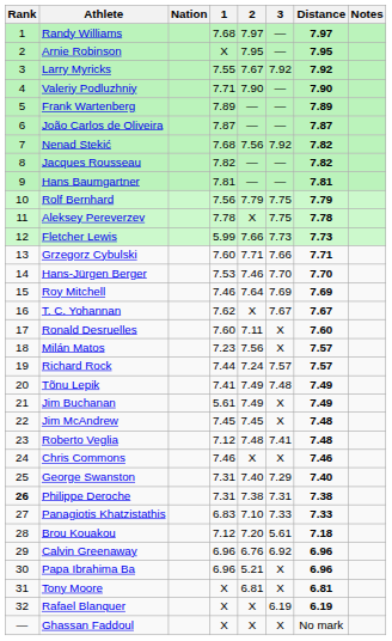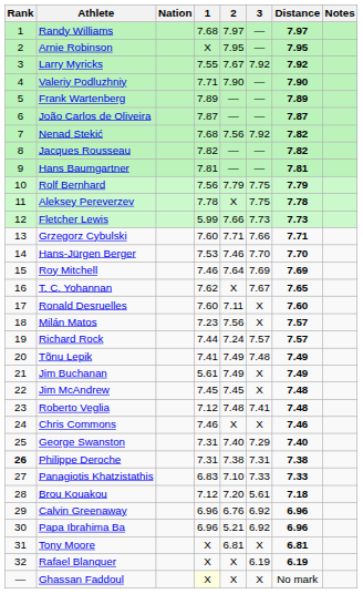 <table class="wikitable sortable" style="text-align:center">
 <tr>
 <th>Rank</th>
 <th>Athlete</th>
 <th>Nation</th>
 <th>1</th>
 <th>2</th>
 <th>3</th>
 <th>Distance</th>
 <th>Notes</th>
 </tr>
 <tr style="background:#bbf3bb;">
 <td>1</td>
 <td align=left><a href='#'>Randy Williams</a></td>
 <td align=left></td>
 <td>7.68</td>
 <td>7.97</td>
 <td data-sort-value=1.00>—</td>
 <td><strong>7.97</strong></td>
 <td></td>
 </tr>
 <tr style="background:#bbf3bb;">
 <td>2</td>
 <td align=left><a href='#'>Arnie Robinson</a></td>
 <td align=left></td>
 <td data-sort-value=1.00>X</td>
 <td>7.95</td>
 <td data-sort-value=1.00>—</td>
 <td><strong>7.95</strong></td>
 <td></td>
 </tr>
 <tr style="background:#bbf3bb;">
 <td>3</td>
 <td align=left><a href='#'>Larry Myricks</a></td>
 <td align=left></td>
 <td>7.55</td>
 <td>7.67</td>
 <td>7.92</td>
 <td><strong>7.92</strong></td>
 <td></td>
 </tr>
 <tr style="background:#bbf3bb;">
 <td>4</td>
 <td align=left><a href='#'>Valeriy Podluzhniy</a></td>
 <td align=left></td>
 <td>7.71</td>
 <td>7.90</td>
 <td data-sort-value=1.00>—</td>
 <td><strong>7.90</strong></td>
 <td></td>
 </tr>
 <tr style="background:#bbf3bb;">
 <td>5</td>
 <td align=left><a href='#'>Frank Wartenberg</a></td>
 <td align=left></td>
 <td>7.89</td>
 <td data-sort-value=1.00>—</td>
 <td data-sort-value=1.00>—</td>
 <td><strong>7.89</strong></td>
 <td></td>
 </tr>
 <tr style="background:#bbf3bb;">
 <td>6</td>
 <td align=left><a href='#'>João Carlos de Oliveira</a></td>
 <td align=left></td>
 <td>7.87</td>
 <td data-sort-value=1.00>—</td>
 <td data-sort-value=1.00>—</td>
 <td><strong>7.87</strong></td>
 <td></td>
 </tr>
 <tr style="background:#bbf3bb;">
 <td>7</td>
 <td align=left><a href='#'>Nenad Stekić</a></td>
 <td align=left></td>
 <td>7.68</td>
 <td>7.56</td>
 <td>7.92</td>
 <td><strong>7.82</strong></td>
 <td></td>
 </tr>
 <tr style="background:#bbf3bb;">
 <td>8</td>
 <td align=left><a href='#'>Jacques Rousseau</a></td>
 <td align=left></td>
 <td>7.82</td>
 <td data-sort-value=1.00>—</td>
 <td data-sort-value=1.00>—</td>
 <td><strong>7.82</strong></td>
 <td></td>
 </tr>
 <tr style="background:#bbf3bb;">
 <td>9</td>
 <td align=left><a href='#'>Hans Baumgartner</a></td>
 <td align=left></td>
 <td>7.81</td>
 <td data-sort-value=1.00>—</td>
 <td data-sort-value=1.00>—</td>
 <td><strong>7.81</strong></td>
 <td></td>
 </tr>
 <tr style="background:#ccf9cc;">
 <td>10</td>
 <td align=left><a href='#'>Rolf Bernhard</a></td>
 <td align=left></td>
 <td>7.56</td>
 <td>7.79</td>
 <td>7.75</td>
 <td><strong>7.79</strong></td>
 <td></td>
 </tr>
 <tr style="background:#ccf9cc;">
 <td>11</td>
 <td align=left><a href='#'>Aleksey Pereverzev</a></td>
 <td align=left></td>
 <td>7.78</td>
 <td data-sort-value=1.00>X</td>
 <td>7.75</td>
 <td><strong>7.78</strong></td>
 <td></td>
 </tr>
 <tr style="background:#ccf9cc;">
 <td>12</td>
 <td align=left><a href='#'>Fletcher Lewis</a></td>
 <td align=left></td>
 <td>5.99</td>
 <td>7.66</td>
 <td>7.73</td>
 <td><strong>7.73</strong></td>
 <td></td>
 </tr>
 <tr>
 <td>13</td>
 <td align=left><a href='#'>Grzegorz Cybulski</a></td>
 <td align=left></td>
 <td>7.60</td>
 <td>7.71</td>
 <td>7.66</td>
 <td><strong>7.71</strong></td>
 <td></td>
 </tr>
 <tr>
 <td>14</td>
 <td align=left><a href='#'>Hans-Jürgen Berger</a></td>
 <td align=left></td>
 <td>7.53</td>
 <td>7.46</td>
 <td>7.70</td>
 <td><strong>7.70</strong></td>
 <td></td>
 </tr>
 <tr>
 <td>15</td>
 <td align=left><a href='#'>Roy Mitchell</a></td>
 <td align=left></td>
 <td>7.46</td>
 <td>7.64</td>
 <td>7.69</td>
 <td><strong>7.69</strong></td>
 <td></td>
 </tr>
 <tr>
 <td>16</td>
 <td align=left><a href='#'>T. C. Yohannan</a></td>
 <td align=left></td>
 <td>7.62</td>
 <td>X</td>
 <td>7.67</td>
-<td><strong>7.67</strong></td>
+<td><strong>7.65</strong></td>
 <td></td>
 </tr>
 <tr>
 <td>17</td>
 <td align=left><a href='#'>Ronald Desruelles</a></td>
 <td align=left></td>
 <td>7.60</td>
 <td>7.11</td>
 <td data-sort-value=1.00>X</td>
 <td><strong>7.60</strong></td>
 <td></td>
 </tr>
 <tr>
 <td>18</td>
 <td align=left><a href='#'>Milán Matos</a></td>
 <td align=left></td>
 <td>7.23</td>
 <td>7.56</td>
 <td data-sort-value=1.00>X</td>
 <td><strong>7.57</strong></td>
 <td></td>
 </tr>
 <tr>
 <td>19</td>
 <td align=left><a href='#'>Richard Rock</a></td>
 <td align=left></td>
 <td>7.44</td>
 <td>7.24</td>
 <td>7.57</td>
 <td><strong>7.57</strong></td>
 <td></td>
 </tr>
 <tr>
 <td>20</td>
 <td align=left><a href='#'>Tõnu Lepik</a></td>
 <td align=left></td>
 <td>7.41</td>
 <td>7.49</td>
 <td>7.48</td>
 <td><strong>7.49</strong></td>
 <td></td>
 </tr>
 <tr>
 <td>21</td>
 <td align=left><a href='#'>Jim Buchanan</a></td>
 <td align=left></td>
 <td>5.61</td>
 <td>7.49</td>
 <td data-sort-value=1.00>X</td>
 <td><strong>7.49</strong></td>
 <td></td>
 </tr>
 <tr>
 <td>22</td>
 <td align=left><a href='#'>Jim McAndrew</a></td>
 <td align=left></td>
 <td>7.45</td>
 <td>7.45</td>
 <td data-sort-value=1.00>X</td>
 <td><strong>7.48</strong></td>
 <td></td>
 </tr>
 <tr>
 <td>23</td>
 <td align=left><a href='#'>Roberto Veglia</a></td>
 <td align=left></td>
 <td>7.12</td>
 <td>7.48</td>
 <td>7.41</td>
 <td><strong>7.48</strong></td>
 <td></td>
 </tr>
 <tr>
 <td>24</td>
 <td align=left><a href='#'>Chris Commons</a></td>
 <td align=left></td>
 <td>7.46</td>
 <td data-sort-value=1.00>X</td>
 <td data-sort-value=1.00>X</td>
 <td><strong>7.46</strong></td>
 <td></td>
 </tr>
 <tr>
 <td>25</td>
 <td align=left><a href='#'>George Swanston</a></td>
 <td align=left></td>
 <td>7.31</td>
 <td>7.40</td>
 <td>7.29</td>
 <td><strong>7.40</strong></td>
 <td></td>
 </tr>
 <tr>
 <td><strong>26</strong></td>
 <td align=left><a href='#'>Philippe Deroche</a></td>
 <td align=left></td>
 <td>7.31</td>
 <td>7.38</td>
 <td>7.31</td>
 <td><strong>7.38</strong></td>
 <td></td>
 </tr>
 <tr>
 <td>27</td>
 <td align=left><a href='#'>Panagiotis Khatzistathis</a></td>
 <td align=left></td>
 <td>6.83</td>
 <td>7.10</td>
 <td>7.33</td>
 <td><strong>7.33</strong></td>
 <td></td>
 </tr>
 <tr>
 <td>28</td>
 <td align=left><a href='#'>Brou Kouakou</a></td>
 <td align=left></td>
 <td>7.12</td>
 <td>7.20</td>
 <td>5.61</td>
 <td><strong>7.18</strong></td>
 <td></td>
 </tr>
 <tr>
 <td>29</td>
 <td align=left><a href='#'>Calvin Greenaway</a></td>
 <td align=left></td>
 <td>6.96</td>
 <td>6.76</td>
 <td>6.92</td>
 <td><strong>6.96</strong></td>
 <td></td>
 </tr>
 <tr>
 <td>30</td>
 <td align=left><a href='#'>Papa Ibrahima Ba</a></td>
 <td align=left></td>
 <td>6.96</td>
 <td>5.21</td>
-<td data-sort-value=1.00>X</td>
+<td>6.92</td>
 <td><strong>6.96</strong></td>
 <td></td>
 </tr>
 <tr>
 <td>31</td>
 <td align=left><a href='#'>Tony Moore</a></td>
 <td align=left></td>
 <td data-sort-value=1.00>X</td>
 <td>6.81</td>
 <td data-sort-value=1.00>X</td>
 <td><strong>6.81</strong></td>
 <td></td>
 </tr>
 <tr>
 <td>32</td>
 <td align=left><a href='#'>Rafael Blanquer</a></td>
 <td align=left></td>
 <td data-sort-value=1.00>X</td>
 <td data-sort-value=1.00>X</td>
 <td>6.19</td>
 <td><strong>6.19</strong></td>
 <td></td>
 </tr>
 <tr>
 <td data-sort-value=33>—</td>
 <td align=left><a href='#'>Ghassan Faddoul</a></td>
 <td align=left></td>
-<td data-sort-value=1.00>X</td>
+<td data-sort-value=1.00 style="background: lightyellow;">X</td>
 <td data-sort-value=1.00>X</td>
 <td data-sort-value=1.00>X</td>
 <td data-sort-value=1.00>No mark</td>
 <td></td>
 </tr>
 </table>
